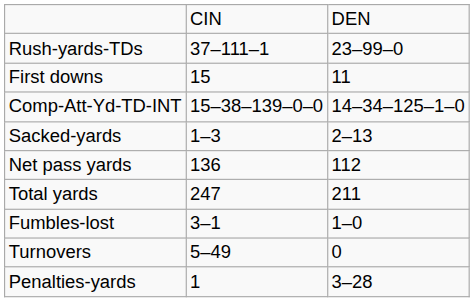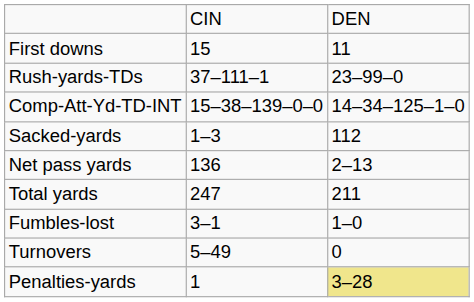 <table class="wikitable">
 <tr>
 <td></td>
 <td>CIN</td>
 <td>DEN</td>
 </tr>
 <tr>
+<td>First downs</td>
+<td>15</td>
+<td>11</td>
+</tr>
+<tr>
 <td>Rush-yards-TDs</td>
 <td>37–111–1</td>
 <td>23–99–0</td>
-</tr>
-<tr>
-<td>First downs</td>
-<td>15</td>
-<td>11</td>
 </tr>
 <tr>
 <td>Comp-Att-Yd-TD-INT</td>
 <td>15–38–139–0–0</td>
 <td>14–34–125–1–0</td>
 </tr>
 <tr>
 <td>Sacked-yards</td>
 <td>1–3</td>
-<td>2–13</td>
+<td>112</td>
 </tr>
 <tr>
 <td>Net pass yards</td>
 <td>136</td>
-<td>112</td>
+<td>2–13</td>
 </tr>
 <tr>
 <td>Total yards</td>
 <td>247</td>
 <td>211</td>
 </tr>
 <tr>
 <td>Fumbles-lost</td>
 <td>3–1</td>
 <td>1–0</td>
 </tr>
 <tr>
 <td>Turnovers</td>
 <td>5–49</td>
 <td>0</td>
 </tr>
 <tr>
 <td>Penalties-yards</td>
 <td>1</td>
-<td>3–28</td>
+<td style="background: khaki;">3–28</td>
 </tr>
 </table>
